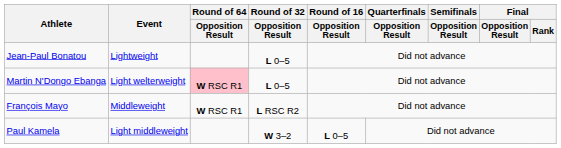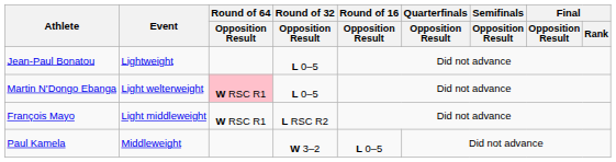 <table class="wikitable" style="font-size:90%">
 <tr>
 <th rowspan="2">Athlete</th>
 <th rowspan="2">Event</th>
 <th>Round of 64</th>
 <th>Round of 32</th>
 <th>Round of 16</th>
 <th>Quarterfinals</th>
 <th>Semifinals</th>
 <th colspan=2>Final</th>
 </tr>
 <tr style="font-size:95%">
 <th>Opposition<br>Result</th>
 <th>Opposition<br>Result</th>
 <th>Opposition<br>Result</th>
 <th>Opposition<br>Result</th>
 <th>Opposition<br>Result</th>
 <th>Opposition<br>Result</th>
 <th>Rank</th>
 </tr>
 <tr align=center>
 <td align=left><a href='#'>Jean-Paul Bonatou</a></td>
 <td align=left><a href='#'>Lightweight</a></td>
 <td></td>
 <td><br><strong>L</strong> 0–5</td>
 <td colspan=5>Did not advance</td>
 </tr>
 <tr align=center>
 <td align=left><a href='#'>Martin N'Dongo Ebanga</a></td>
 <td align=left><a href='#'>Light welterweight</a></td>
 <td style="background: pink;"><br><strong>W</strong> RSC R1</td>
 <td><br><strong>L</strong> 0–5</td>
 <td colspan=5>Did not advance</td>
 </tr>
 <tr align=center>
 <td align=left><a href='#'>François Mayo</a></td>
-<td align=left><a href='#'>Middleweight</a></td>
+<td align=left><a href='#'>Light middleweight</a></td>
 <td><br><strong>W</strong> RSC R1</td>
 <td><br><strong>L</strong> RSC R2</td>
 <td colspan=5>Did not advance</td>
 </tr>
 <tr align=center>
 <td align=left><a href='#'>Paul Kamela</a></td>
-<td align=left><a href='#'>Light middleweight</a></td>
+<td align=left><a href='#'>Middleweight</a></td>
 <td></td>
 <td><br><strong>W</strong> 3–2</td>
 <td><br><strong>L</strong> 0–5</td>
 <td colspan=4>Did not advance</td>
 </tr>
 </table>
